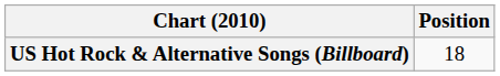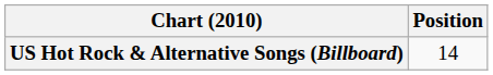 <table class="wikitable plainrowheaders" style="text-align:center">
 <tr>
 <th scope="col">Chart (2010)</th>
 <th scope="col">Position</th>
 </tr>
 <tr>
 <th scope="row">US Hot Rock & Alternative Songs (<em>Billboard</em>)</th>
-<td>18</td>
+<td>14</td>
 </tr>
 </table>
